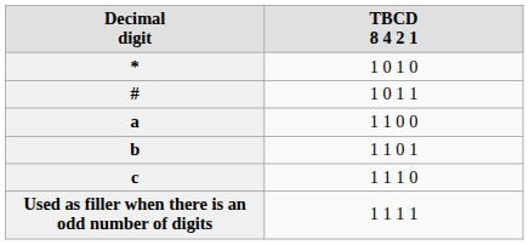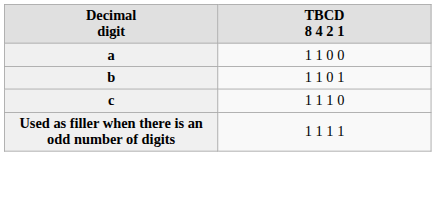 <table class="wikitable" style="width:30%; text-align:center">
 <tr>
 <th style="background:#E0E0E0; width:50%">Decimal<br>digit</th>
 <th style="background:#E0E0E0; width:50%">TBCD<br>8 4 2 1</th>
-</tr>
-<tr>
-<th style="background:#F0F0F0">*</th>
-<td>1 0 1 0</td>
-</tr>
-<tr>
-<th style="background:#F0F0F0">#</th>
-<td>1 0 1 1</td>
 </tr>
 <tr>
 <th style="background:#F0F0F0">a</th>
 <td>1 1 0 0</td>
 </tr>
 <tr>
 <th style="background:#F0F0F0">b</th>
 <td>1 1 0 1</td>
 </tr>
 <tr>
 <th style="background:#F0F0F0">c</th>
 <td>1 1 1 0</td>
 </tr>
 <tr>
 <th style="background:#F0F0F0">Used as filler when there is an odd number of digits</th>
 <td>1 1 1 1</td>
 </tr>
 </table>
